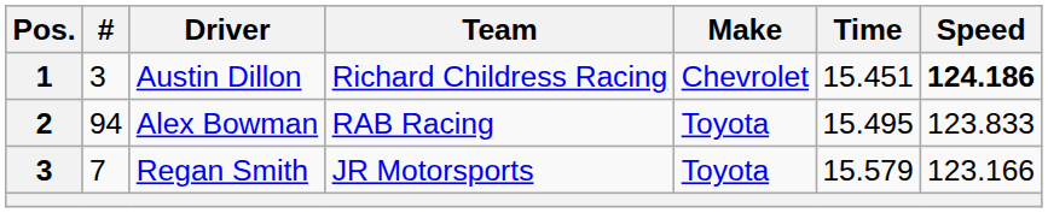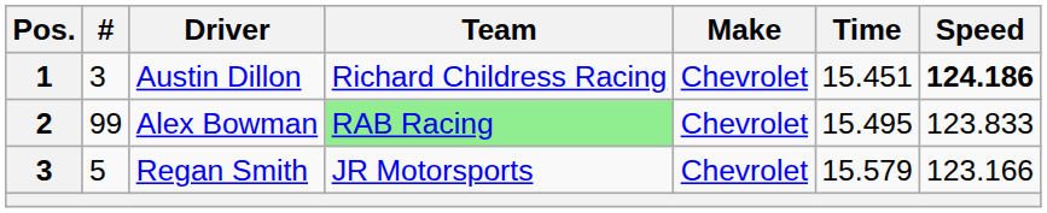 <table class="wikitable" style="font-size:95%">
 <tr>
 <th>Pos.</th>
 <th>#</th>
 <th>Driver</th>
 <th>Team</th>
 <th>Make</th>
 <th>Time</th>
 <th>Speed</th>
 </tr>
 <tr>
 <th>1</th>
 <td>3</td>
 <td><a href='#'>Austin Dillon</a></td>
 <td><a href='#'>Richard Childress Racing</a></td>
 <td><a href='#'>Chevrolet</a></td>
 <td>15.451</td>
 <td><strong>124.186</strong></td>
 </tr>
 <tr>
 <th>2</th>
-<td>94</td>
+<td>99</td>
 <td><a href='#'>Alex Bowman</a></td>
-<td><a href='#'>RAB Racing</a></td>
-<td><a href='#'>Toyota</a></td>
+<td style="background: lightgreen;"><a href='#'>RAB Racing</a></td>
+<td><a href='#'>Chevrolet</a></td>
 <td>15.495</td>
 <td>123.833</td>
 </tr>
 <tr>
 <th>3</th>
-<td>7</td>
+<td>5</td>
 <td><a href='#'>Regan Smith</a></td>
 <td><a href='#'>JR Motorsports</a></td>
-<td><a href='#'>Toyota</a></td>
+<td><a href='#'>Chevrolet</a></td>
 <td>15.579</td>
 <td>123.166</td>
 </tr>
 <tr>
 <th colspan="7"></th>
 </tr>
 </table>
